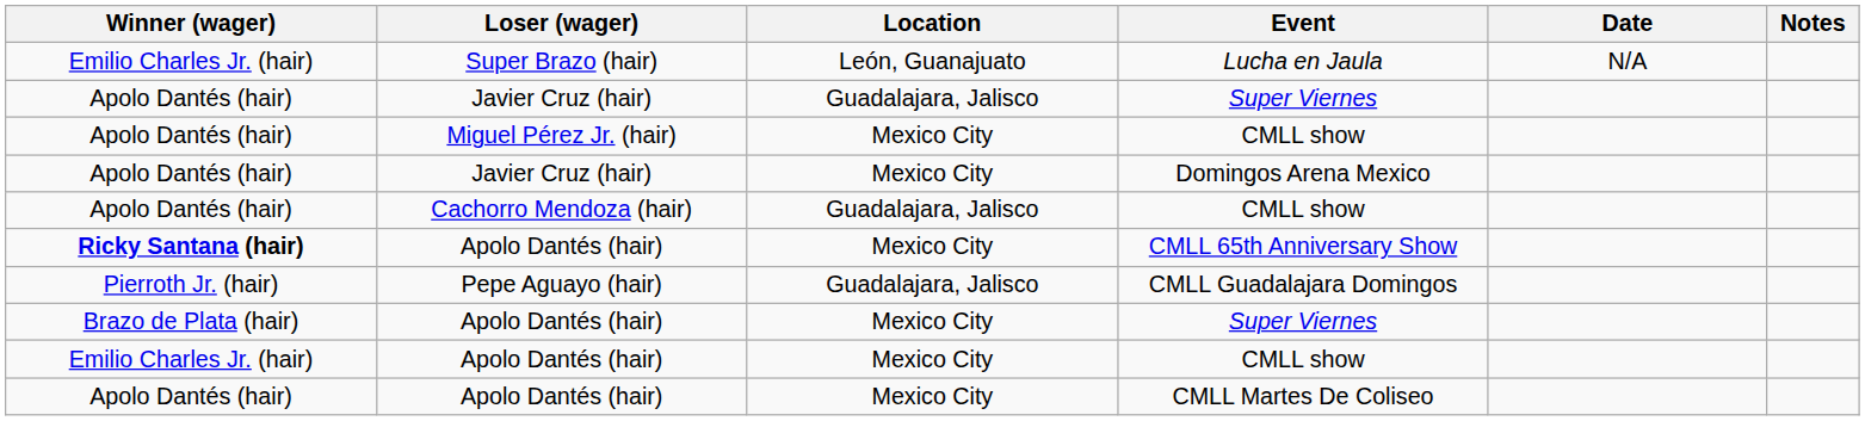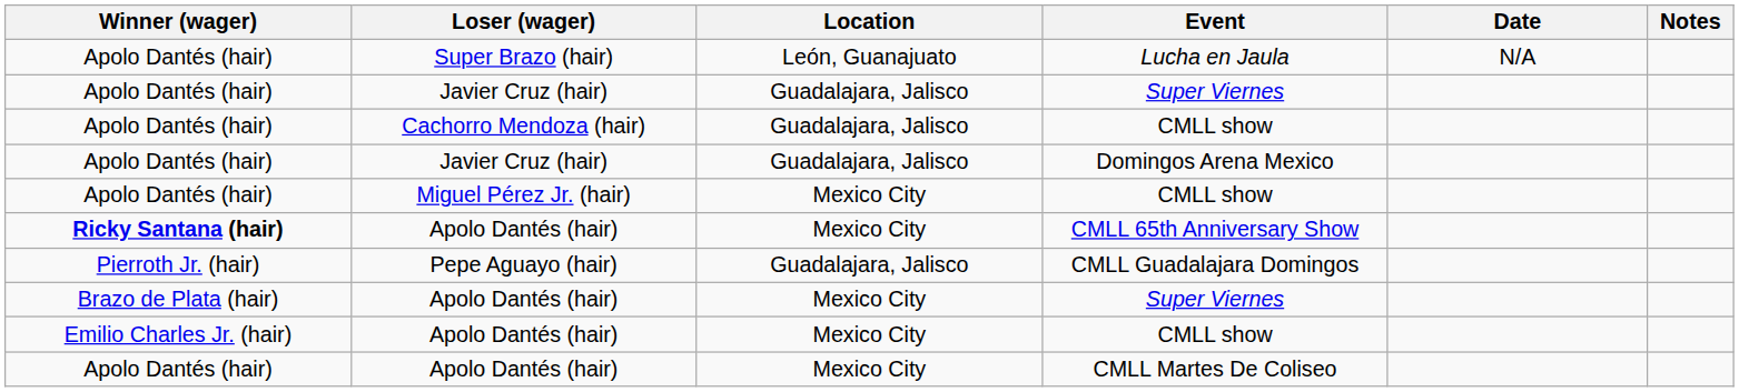 <table class="wikitable sortable" width=100%  style="text-align: center">
 <tr>
 <th width=20% scope="col">Winner (wager)</th>
 <th width=20% scope="col">Loser (wager)</th>
 <th width=20% scope="col">Location</th>
 <th width=20% scope="col">Event</th>
 <th width=15% scope="col">Date</th>
 <th class="unsortable" width=5% scope="col">Notes</th>
 </tr>
 <tr>
-<td><a href='#'>Emilio Charles Jr.</a> (hair)</td>
+<td>Apolo Dantés (hair)</td>
 <td><a href='#'>Super Brazo</a> (hair)</td>
 <td>León, Guanajuato</td>
 <td><em>Lucha en Jaula</em></td>
 <td>N/A</td>
 <td></td>
 </tr>
 <tr>
 <td>Apolo Dantés (hair)</td>
 <td>Javier Cruz (hair)</td>
 <td>Guadalajara, Jalisco</td>
 <td><em><a href='#'>Super Viernes</a></em></td>
 <td></td>
 <td></td>
 </tr>
 <tr>
 <td>Apolo Dantés (hair)</td>
-<td><a href='#'>Miguel Pérez Jr.</a> (hair)</td>
-<td>Mexico City</td>
+<td><a href='#'>Cachorro Mendoza</a> (hair)</td>
+<td>Guadalajara, Jalisco</td>
 <td>CMLL show</td>
 <td></td>
 <td></td>
 </tr>
 <tr>
 <td>Apolo Dantés (hair)</td>
 <td>Javier Cruz (hair)</td>
-<td>Mexico City</td>
+<td>Guadalajara, Jalisco</td>
 <td>Domingos Arena Mexico</td>
 <td></td>
 <td></td>
 </tr>
 <tr>
 <td>Apolo Dantés (hair)</td>
-<td><a href='#'>Cachorro Mendoza</a> (hair)</td>
-<td>Guadalajara, Jalisco</td>
+<td><a href='#'>Miguel Pérez Jr.</a> (hair)</td>
+<td>Mexico City</td>
 <td>CMLL show</td>
 <td></td>
 <td></td>
 </tr>
 <tr>
 <td><strong><a href='#'>Ricky Santana</a> (hair)</strong></td>
 <td>Apolo Dantés (hair)</td>
 <td>Mexico City</td>
 <td><a href='#'>CMLL 65th Anniversary Show</a></td>
 <td></td>
 <td></td>
 </tr>
 <tr>
 <td><a href='#'>Pierroth Jr.</a> (hair)</td>
 <td>Pepe Aguayo (hair)</td>
 <td>Guadalajara, Jalisco</td>
 <td>CMLL Guadalajara Domingos</td>
 <td></td>
 <td></td>
 </tr>
 <tr>
 <td><a href='#'>Brazo de Plata</a> (hair)</td>
 <td>Apolo Dantés (hair)</td>
 <td>Mexico City</td>
 <td><em><a href='#'>Super Viernes</a></em></td>
 <td></td>
 <td></td>
 </tr>
 <tr>
 <td><a href='#'>Emilio Charles Jr.</a> (hair)</td>
 <td>Apolo Dantés (hair)</td>
 <td>Mexico City</td>
 <td>CMLL show</td>
 <td></td>
 <td></td>
 </tr>
 <tr>
 <td>Apolo Dantés (hair)</td>
 <td>Apolo Dantés (hair)</td>
 <td>Mexico City</td>
 <td>CMLL Martes De Coliseo</td>
 <td></td>
 <td></td>
 </tr>
 </table>
